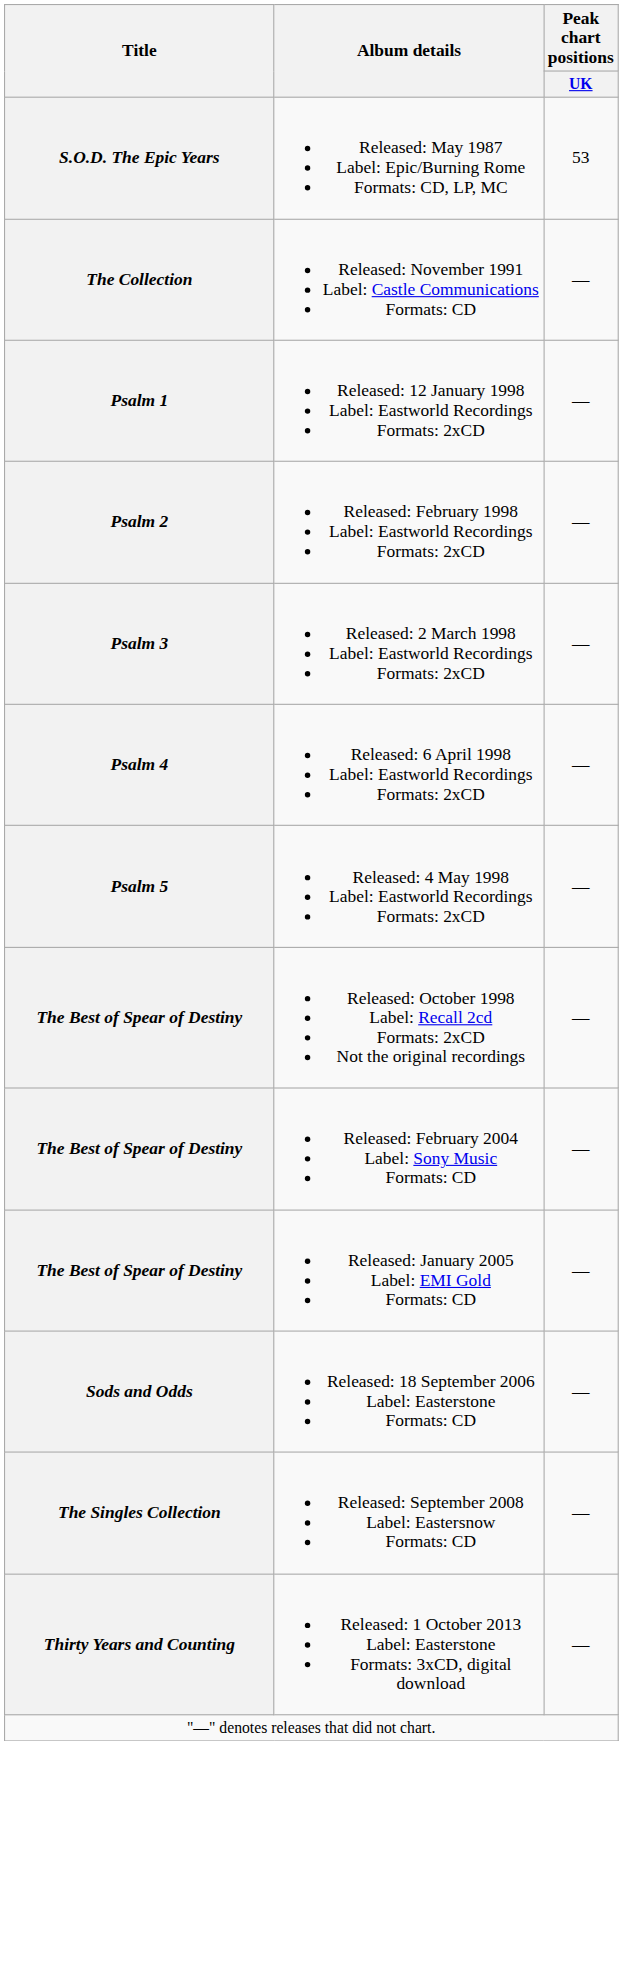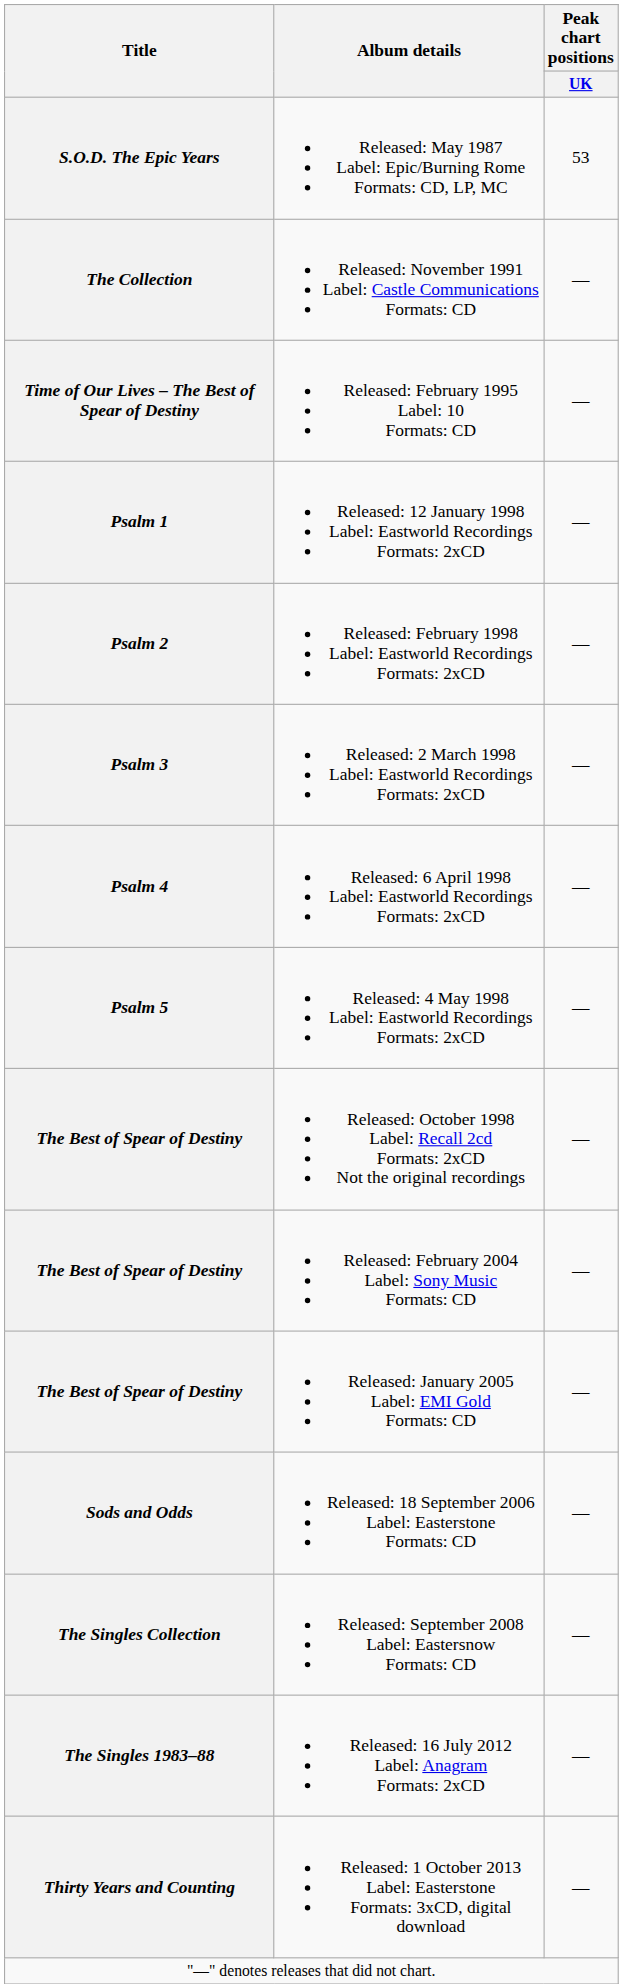 <table class="wikitable plainrowheaders" style="text-align:center;">
 <tr>
 <th rowspan="2" scope="col" style="width:15em;">Title</th>
 <th rowspan="2" scope="col" style="width:15em;">Album details</th>
 <th>Peak chart positions</th>
 </tr>
 <tr>
 <th scope="col" style="width:2em;font-size:90%;"><a href='#'>UK</a><br></th>
 </tr>
 <tr>
 <th scope="row"><em>S.O.D. The Epic Years</em></th>
 <td><br><ul><li>Released: May 1987</li><li>Label: Epic/Burning Rome</li><li>Formats: CD, LP, MC</li></ul></td>
 <td>53</td>
 </tr>
 <tr>
 <th scope="row"><em>The Collection</em></th>
 <td><br><ul><li>Released: November 1991</li><li>Label: <a href='#'>Castle Communications</a></li><li>Formats: CD</li></ul></td>
+<td>—</td>
+</tr>
+<tr>
+<th scope="row"><em>Time of Our Lives – The Best of Spear of Destiny</em></th>
+<td><br><ul><li>Released: February 1995</li><li>Label: 10</li><li>Formats: CD</li></ul></td>
 <td>—</td>
 </tr>
 <tr>
 <th scope="row"><em>Psalm 1</em></th>
 <td><br><ul><li>Released: 12 January 1998</li><li>Label: Eastworld Recordings</li><li>Formats: 2xCD</li></ul></td>
 <td>—</td>
 </tr>
 <tr>
 <th scope="row"><em>Psalm 2</em></th>
 <td><br><ul><li>Released: February 1998</li><li>Label: Eastworld Recordings</li><li>Formats: 2xCD</li></ul></td>
 <td>—</td>
 </tr>
 <tr>
 <th scope="row"><em>Psalm 3</em></th>
 <td><br><ul><li>Released: 2 March 1998</li><li>Label: Eastworld Recordings</li><li>Formats: 2xCD</li></ul></td>
 <td>—</td>
 </tr>
 <tr>
 <th scope="row"><em>Psalm 4</em></th>
 <td><br><ul><li>Released: 6 April 1998</li><li>Label: Eastworld Recordings</li><li>Formats: 2xCD</li></ul></td>
 <td>—</td>
 </tr>
 <tr>
 <th scope="row"><em>Psalm 5</em></th>
 <td><br><ul><li>Released: 4 May 1998</li><li>Label: Eastworld Recordings</li><li>Formats: 2xCD</li></ul></td>
 <td>—</td>
 </tr>
 <tr>
 <th scope="row"><em>The Best of Spear of Destiny</em></th>
 <td><br><ul><li>Released: October 1998</li><li>Label: <a href='#'>Recall 2cd</a></li><li>Formats: 2xCD</li><li>Not the original recordings</li></ul></td>
 <td>—</td>
 </tr>
 <tr>
 <th scope="row"><em>The Best of Spear of Destiny</em></th>
 <td><br><ul><li>Released: February 2004</li><li>Label: <a href='#'>Sony Music</a></li><li>Formats: CD</li></ul></td>
 <td>—</td>
 </tr>
 <tr>
 <th scope="row"><em>The Best of Spear of Destiny</em></th>
 <td><br><ul><li>Released: January 2005</li><li>Label: <a href='#'>EMI Gold</a></li><li>Formats: CD</li></ul></td>
 <td>—</td>
 </tr>
 <tr>
 <th scope="row"><em>Sods and Odds</em></th>
 <td><br><ul><li>Released: 18 September 2006</li><li>Label: Easterstone</li><li>Formats: CD</li></ul></td>
 <td>—</td>
 </tr>
 <tr>
 <th scope="row"><em>The Singles Collection</em></th>
 <td><br><ul><li>Released: September 2008</li><li>Label: Eastersnow</li><li>Formats: CD</li></ul></td>
 <td>—</td>
 </tr>
 <tr>
+<th scope="row"><em>The Singles 1983–88</em></th>
+<td><br><ul><li>Released: 16 July 2012</li><li>Label: <a href='#'>Anagram</a></li><li>Formats: 2xCD</li></ul></td>
+<td>—</td>
+</tr>
+<tr>
 <th scope="row"><em>Thirty Years and Counting</em></th>
 <td><br><ul><li>Released: 1 October 2013</li><li>Label: Easterstone</li><li>Formats: 3xCD, digital download</li></ul></td>
 <td>—</td>
 </tr>
 <tr>
 <td colspan="3" style="font-size:90%">"—" denotes releases that did not chart.</td>
 </tr>
 </table>
